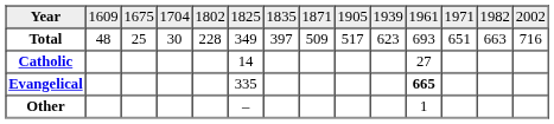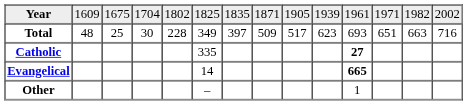 <table border="1" cellpadding="2" cellspacing="0" width="500">
 <tr bgcolor="#eeeeee" align="center">
 <td><strong>Year</strong></td>
 <td>1609</td>
 <td>1675</td>
 <td>1704</td>
 <td>1802</td>
 <td>1825</td>
 <td>1835</td>
 <td>1871</td>
 <td>1905</td>
 <td>1939</td>
 <td>1961</td>
 <td>1971</td>
 <td>1982</td>
 <td>2002</td>
 </tr>
 <tr align="center">
 <td><strong>Total</strong></td>
 <td>48</td>
 <td>25</td>
 <td>30</td>
 <td>228</td>
 <td>349</td>
 <td>397</td>
 <td>509</td>
 <td>517</td>
 <td>623</td>
 <td>693</td>
 <td>651</td>
 <td>663</td>
 <td>716</td>
 </tr>
 <tr align="center">
 <td><strong><a href='#'>Catholic</a></strong></td>
 <td> </td>
 <td> </td>
 <td> </td>
 <td> </td>
-<td>14</td>
+<td>335</td>
 <td> </td>
 <td> </td>
 <td> </td>
 <td> </td>
-<td>27</td>
+<td><strong>27</strong></td>
 <td> </td>
 <td> </td>
 <td> </td>
 </tr>
 <tr align="center">
 <td><strong><a href='#'>Evangelical</a></strong></td>
 <td> </td>
 <td> </td>
 <td> </td>
 <td> </td>
-<td>335</td>
+<td>14</td>
 <td> </td>
 <td> </td>
 <td> </td>
 <td> </td>
 <td><strong>665</strong></td>
 <td> </td>
 <td> </td>
 <td> </td>
 </tr>
 <tr align="center">
 <td><strong>Other</strong></td>
 <td> </td>
 <td> </td>
 <td> </td>
 <td> </td>
 <td>–</td>
 <td> </td>
 <td> </td>
 <td> </td>
 <td> </td>
 <td>1</td>
 <td> </td>
 <td> </td>
 <td> </td>
 </tr>
 </table>
